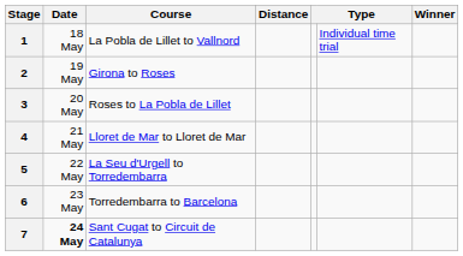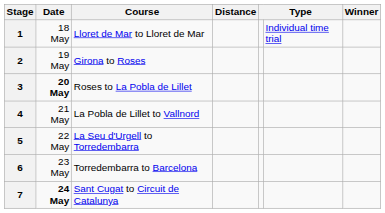 <table class="wikitable">
 <tr>
 <th scope="col">Stage</th>
 <th scope="col">Date</th>
 <th scope="col">Course</th>
 <th scope="col">Distance</th>
 <th scope="col" colspan="2">Type</th>
 <th scope="col">Winner</th>
 </tr>
 <tr>
 <th scope="row">1</th>
 <td style="text-align:right;">18 May</td>
-<td>La Pobla de Lillet to <a href='#'>Vallnord</a></td>
+<td><a href='#'>Lloret de Mar</a> to Lloret de Mar</td>
 <td></td>
 <td></td>
 <td><a href='#'>Individual time trial</a></td>
 <td></td>
 </tr>
 <tr>
 <th scope="row">2</th>
 <td style="text-align:right;">19 May</td>
 <td><a href='#'>Girona</a> to <a href='#'>Roses</a></td>
 <td></td>
 <td></td>
 <td></td>
 <td></td>
 </tr>
 <tr>
 <th scope="row">3</th>
-<td style="text-align:right;">20 May</td>
+<td style="text-align:right;"><strong>20 May</strong></td>
 <td>Roses to <a href='#'>La Pobla de Lillet</a></td>
 <td></td>
 <td></td>
 <td></td>
 <td></td>
 </tr>
 <tr>
 <th scope="row">4</th>
 <td style="text-align:right;">21 May</td>
-<td><a href='#'>Lloret de Mar</a> to Lloret de Mar</td>
+<td>La Pobla de Lillet to <a href='#'>Vallnord</a></td>
 <td></td>
 <td></td>
 <td></td>
 <td></td>
 </tr>
 <tr>
 <th scope="row">5</th>
 <td style="text-align:right;">22 May</td>
 <td><a href='#'>La Seu d'Urgell</a> to <a href='#'>Torredembarra</a></td>
 <td></td>
 <td></td>
 <td></td>
 <td></td>
 </tr>
 <tr>
 <th scope="row">6</th>
 <td style="text-align:right;">23 May</td>
 <td>Torredembarra to <a href='#'>Barcelona</a></td>
 <td></td>
 <td></td>
 <td></td>
 <td></td>
 </tr>
 <tr>
 <th scope="row">7</th>
 <td style="text-align:right;"><strong>24 May</strong></td>
 <td><a href='#'>Sant Cugat</a> to <a href='#'>Circuit de Catalunya</a></td>
 <td></td>
 <td></td>
 <td></td>
 <td></td>
 </tr>
 </table>
